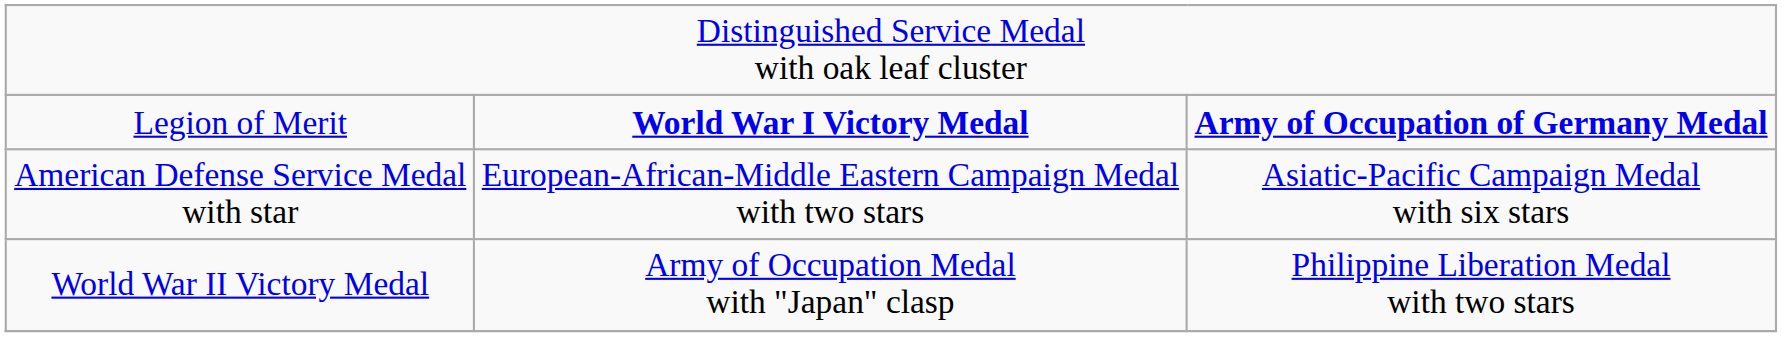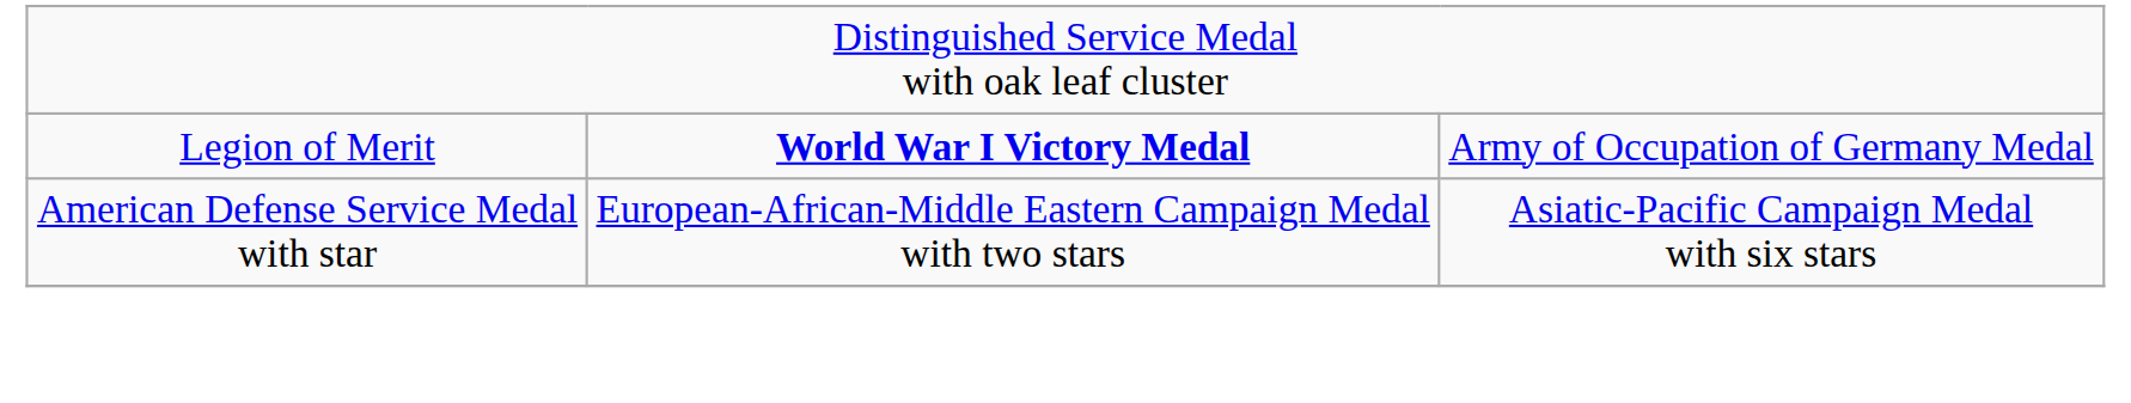 <table class="wikitable" style="margin:1em auto; text-align:center;">
 <tr>
 <td colspan="3"><a href='#'>Distinguished Service Medal</a> <br>with oak leaf cluster</td>
 </tr>
 <tr>
 <td><a href='#'>Legion of Merit</a></td>
 <td><strong><a href='#'>World War I Victory Medal</a></strong></td>
-<td><strong><a href='#'>Army of Occupation of Germany Medal</a></strong></td>
+<td><a href='#'>Army of Occupation of Germany Medal</a></td>
 </tr>
 <tr>
 <td><a href='#'>American Defense Service Medal</a> <br>with star</td>
 <td><a href='#'>European-African-Middle Eastern Campaign Medal</a> <br>with two stars</td>
 <td><a href='#'>Asiatic-Pacific Campaign Medal</a> <br>with six stars</td>
 </tr>
 <tr>
-<td><a href='#'>World War II Victory Medal</a></td>
-<td><a href='#'>Army of Occupation Medal</a> <br>with "Japan" clasp</td>
-<td><a href='#'>Philippine Liberation Medal</a> <br>with two stars</td>
-</tr>
-<tr>
 </tr>
 </table>
